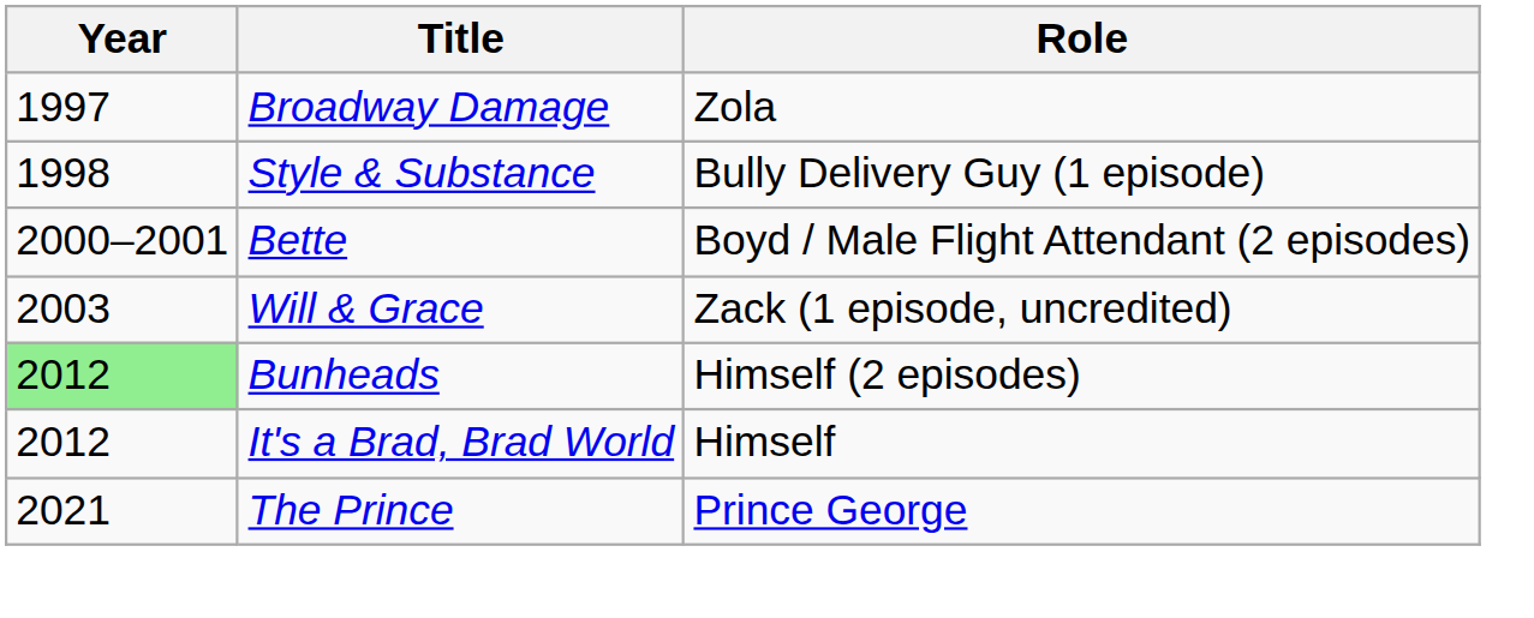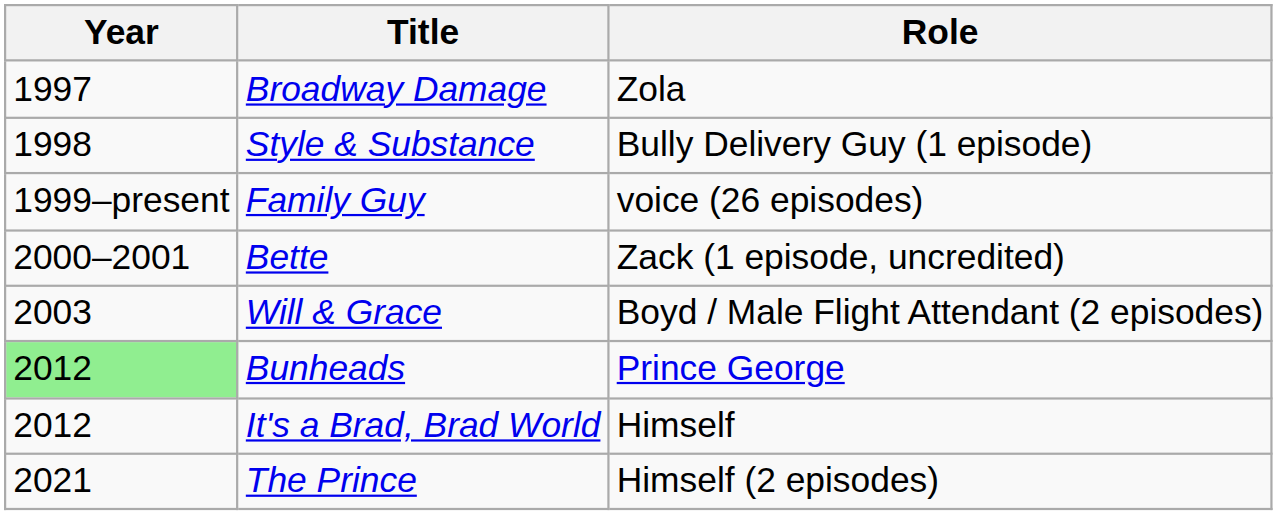 <table class="wikitable sortable">
 <tr>
 <th>Year</th>
 <th>Title</th>
 <th>Role</th>
 </tr>
 <tr>
 <td>1997</td>
 <td><em><a href='#'>Broadway Damage</a></em></td>
 <td>Zola</td>
 </tr>
 <tr>
 <td>1998</td>
 <td><em><a href='#'>Style & Substance</a></em></td>
 <td>Bully Delivery Guy (1 episode)</td>
 </tr>
 <tr>
+<td>1999–present</td>
+<td><em><a href='#'>Family Guy</a></em></td>
+<td>voice (26 episodes)</td>
+</tr>
+<tr>
 <td>2000–2001</td>
 <td><em><a href='#'>Bette</a></em></td>
-<td>Boyd / Male Flight Attendant (2 episodes)</td>
+<td>Zack (1 episode, uncredited)</td>
 </tr>
 <tr>
 <td>2003</td>
 <td><em><a href='#'>Will & Grace</a></em></td>
-<td>Zack (1 episode, uncredited)</td>
+<td>Boyd / Male Flight Attendant (2 episodes)</td>
 </tr>
 <tr>
 <td style="background: lightgreen;">2012</td>
 <td><em><a href='#'>Bunheads</a></em></td>
-<td>Himself (2 episodes)</td>
+<td><a href='#'>Prince George</a></td>
 </tr>
 <tr>
 <td>2012</td>
 <td><em><a href='#'>It's a Brad, Brad World</a></em></td>
 <td>Himself</td>
 </tr>
 <tr>
 <td>2021</td>
 <td><em><a href='#'>The Prince</a></em></td>
-<td><a href='#'>Prince George</a></td>
+<td>Himself (2 episodes)</td>
 </tr>
 </table>
